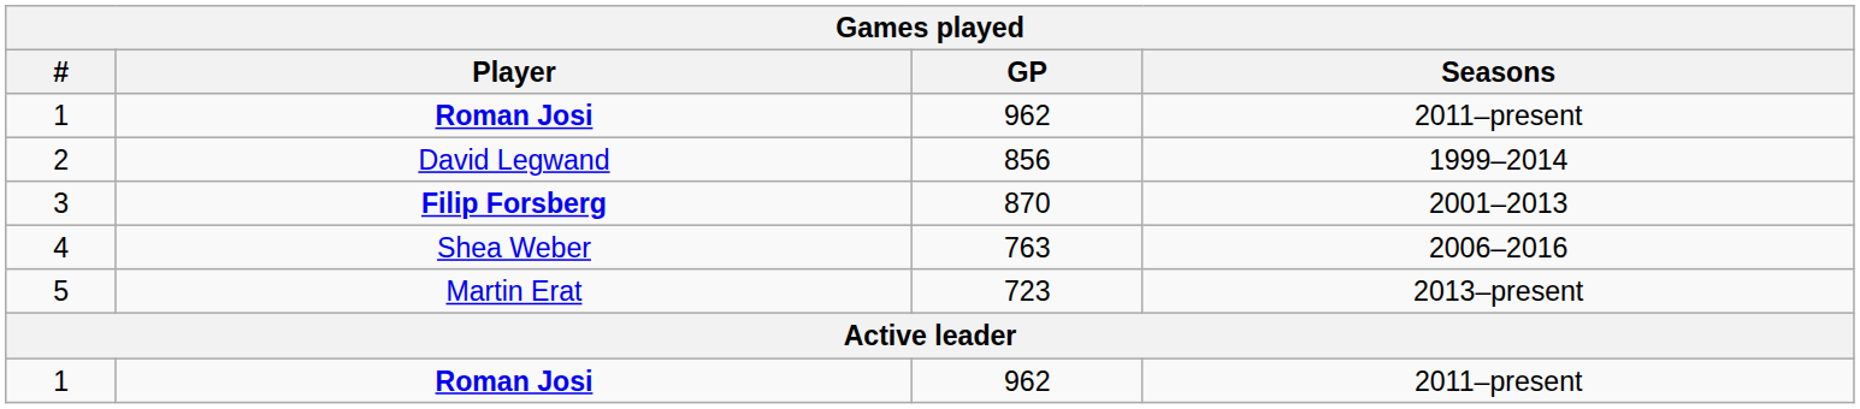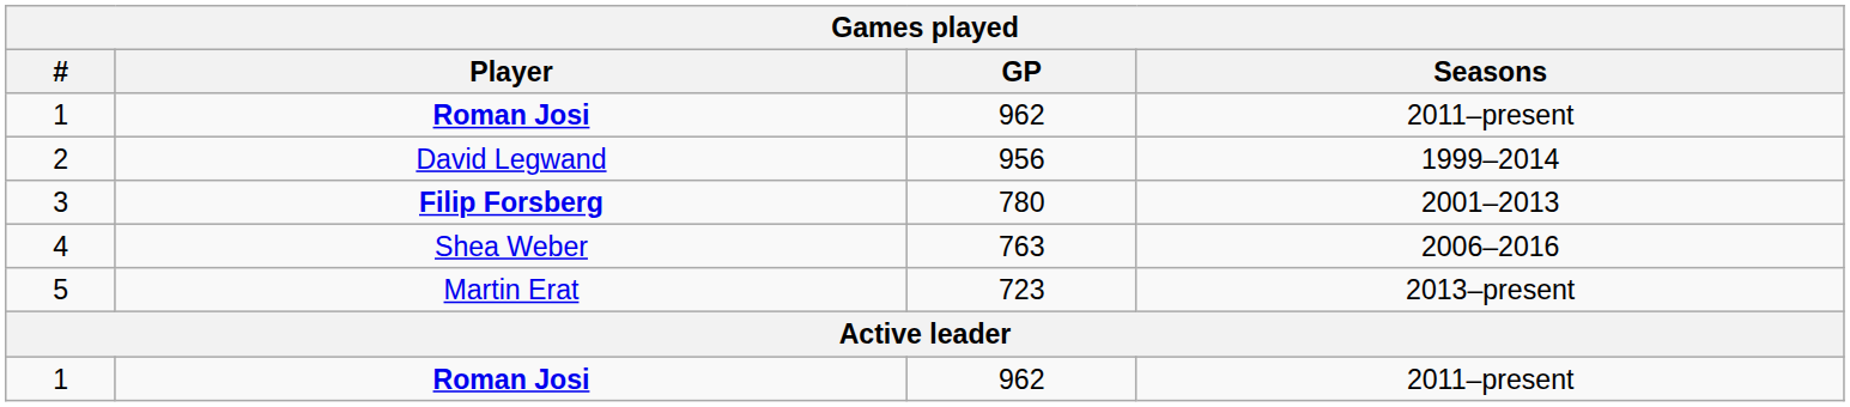 <table class="wikitable" style="text-align: center; font-size: 95%" width="80%">
 <tr>
 <th colspan="4">Games played</th>
 </tr>
 <tr>
 <th>#</th>
 <th>Player</th>
 <th>GP</th>
 <th>Seasons</th>
 </tr>
 <tr>
 <td>1</td>
 <td><strong><a href='#'>Roman Josi</a></strong></td>
 <td>962</td>
 <td>2011–present</td>
 </tr>
 <tr>
 <td>2</td>
 <td><a href='#'>David Legwand</a></td>
-<td>856</td>
+<td>956</td>
 <td>1999–2014</td>
 </tr>
 <tr>
 <td>3</td>
 <td><strong><a href='#'>Filip Forsberg</a></strong></td>
-<td>870</td>
+<td>780</td>
 <td>2001–2013</td>
 </tr>
 <tr>
 <td>4</td>
 <td><a href='#'>Shea Weber</a></td>
 <td>763</td>
 <td>2006–2016</td>
 </tr>
 <tr>
 <td>5</td>
 <td><a href='#'>Martin Erat</a></td>
 <td>723</td>
 <td>2013–present</td>
 </tr>
 <tr>
 <th colspan="4">Active leader</th>
 </tr>
 <tr>
 <td>1</td>
 <td><strong><a href='#'>Roman Josi</a></strong></td>
 <td>962</td>
 <td>2011–present</td>
 </tr>
 </table>
